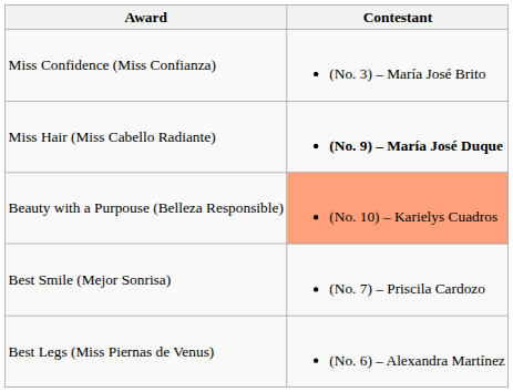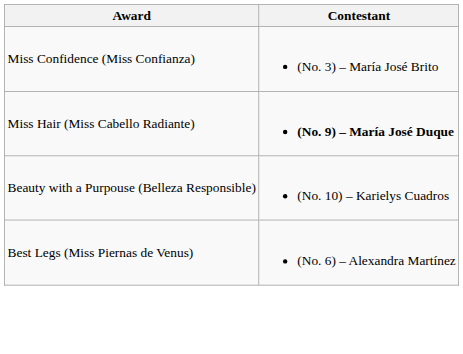 <table class="wikitable sortable" style="font-size: 95%;">
 <tr>
 <th>Award</th>
 <th>Contestant</th>
 </tr>
 <tr>
 <td>Miss Confidence (Miss Confianza)</td>
 <td><br><ul><li> (No. 3) – María José Brito</li></ul></td>
 </tr>
 <tr>
 <td>Miss Hair (Miss Cabello Radiante)</td>
 <td><strong><br><ul><li> (No. 9) – María José Duque</li></ul></strong></td>
 </tr>
 <tr>
 <td>Beauty with a Purpouse (Belleza Responsible)</td>
-<td style="background: lightsalmon;"><br><ul><li> (No. 10) – Karielys Cuadros</li></ul></td>
-</tr>
-<tr>
-<td>Best Smile (Mejor Sonrisa)</td>
-<td><br><ul><li> (No. 7) – Priscila Cardozo</li></ul></td>
+<td><br><ul><li> (No. 10) – Karielys Cuadros</li></ul></td>
 </tr>
 <tr>
 <td>Best Legs (Miss Piernas de Venus)</td>
 <td><br><ul><li> (No. 6) – Alexandra Martínez</li></ul></td>
 </tr>
 </table>
